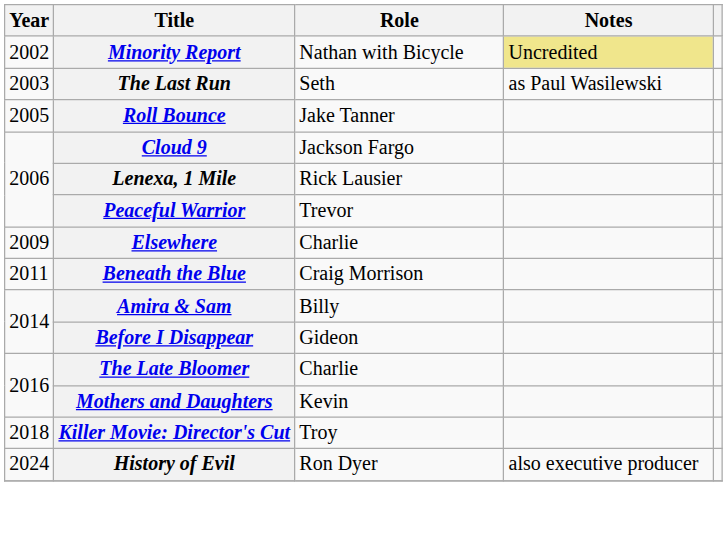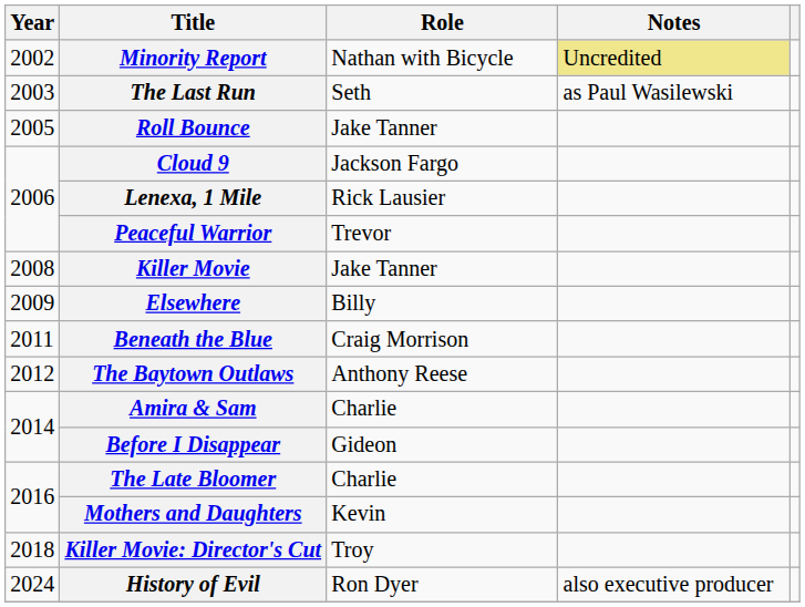 <table class="wikitable sortable plainrowheaders">
 <tr>
 <th scope="col">Year</th>
 <th scope="col">Title</th>
 <th scope="col" style="width: 10em;">Role</th>
 <th scope="col" style="width: 10em;" class="unsortable">Notes</th>
 <th scope="col" class="unsortable"></th>
 </tr>
 <tr>
 <td>2002</td>
 <th scope="row"><em><a href='#'>Minority Report</a></em></th>
 <td>Nathan with Bicycle</td>
 <td style="background: khaki;">Uncredited</td>
 <td></td>
 </tr>
 <tr>
 <td>2003</td>
 <th scope="row" data-sort-value="Last Run, The"><em>The Last Run</em></th>
 <td>Seth</td>
 <td>as Paul Wasilewski</td>
 <td style="text-align:center;"></td>
 </tr>
 <tr>
 <td>2005</td>
 <th scope="row"><em><a href='#'>Roll Bounce</a></em></th>
 <td>Jake Tanner</td>
 <td></td>
 <td style="text-align:center;"></td>
 </tr>
 <tr>
 <td rowspan="3">2006</td>
 <th scope="row"><em><a href='#'>Cloud 9</a></em></th>
 <td>Jackson Fargo</td>
 <td></td>
 <td style="text-align:center;"></td>
 </tr>
 <tr>
 <th scope="row"><em>Lenexa, 1 Mile</em></th>
 <td>Rick Lausier</td>
 <td></td>
 <td style="text-align:center;"></td>
 </tr>
 <tr>
 <th scope="row"><em><a href='#'>Peaceful Warrior</a></em></th>
 <td>Trevor</td>
 <td></td>
 <td style="text-align:center;"></td>
 </tr>
 <tr>
+<td>2008</td>
+<th scope="row"><em><a href='#'>Killer Movie</a></em></th>
+<td>Jake Tanner</td>
+<td></td>
+<td style="text-align:center;"></td>
+</tr>
+<tr>
 <td>2009</td>
 <th scope="row"><em><a href='#'>Elsewhere</a></em></th>
-<td>Charlie</td>
+<td>Billy</td>
 <td></td>
 <td style="text-align:center;"></td>
 </tr>
 <tr>
 <td>2011</td>
 <th scope="row"><em><a href='#'>Beneath the Blue</a></em></th>
 <td>Craig Morrison</td>
 <td></td>
 <td style="text-align:center;"></td>
 </tr>
 <tr>
+<td>2012</td>
+<th scope="row" data-sort-value="Baytown Outlaws, The"><em><a href='#'>The Baytown Outlaws</a></em></th>
+<td>Anthony Reese</td>
+<td></td>
+<td style="text-align:center;"></td>
+</tr>
+<tr>
 <td rowspan="2">2014</td>
 <th scope="row"><em><a href='#'>Amira & Sam</a></em></th>
-<td>Billy</td>
+<td>Charlie</td>
 <td></td>
 <td style="text-align:center;"></td>
 </tr>
 <tr>
 <th scope="row"><em><a href='#'>Before I Disappear</a></em></th>
 <td>Gideon</td>
 <td></td>
 <td style="text-align:center;"></td>
 </tr>
 <tr>
 <td rowspan="2">2016</td>
 <th scope="row" data-sort-value="Late Bloomer, The"><em><a href='#'>The Late Bloomer</a></em></th>
 <td>Charlie</td>
 <td></td>
 <td style="text-align:center;"></td>
 </tr>
 <tr>
 <th scope="row"><em><a href='#'>Mothers and Daughters</a></em></th>
 <td>Kevin</td>
 <td></td>
 <td style="text-align:center;"></td>
 </tr>
 <tr>
 <td>2018</td>
 <th scope="row"><em><a href='#'>Killer Movie: Director's Cut</a></em></th>
 <td>Troy</td>
 <td></td>
 <td style="text-align:center;"></td>
 </tr>
 <tr>
 <td>2024</td>
 <th scope="row"><em>History of Evil</em></th>
 <td>Ron Dyer</td>
 <td>also executive producer</td>
 <td style="text-align:center;"></td>
 </tr>
 <tr>
 </tr>
 </table>
